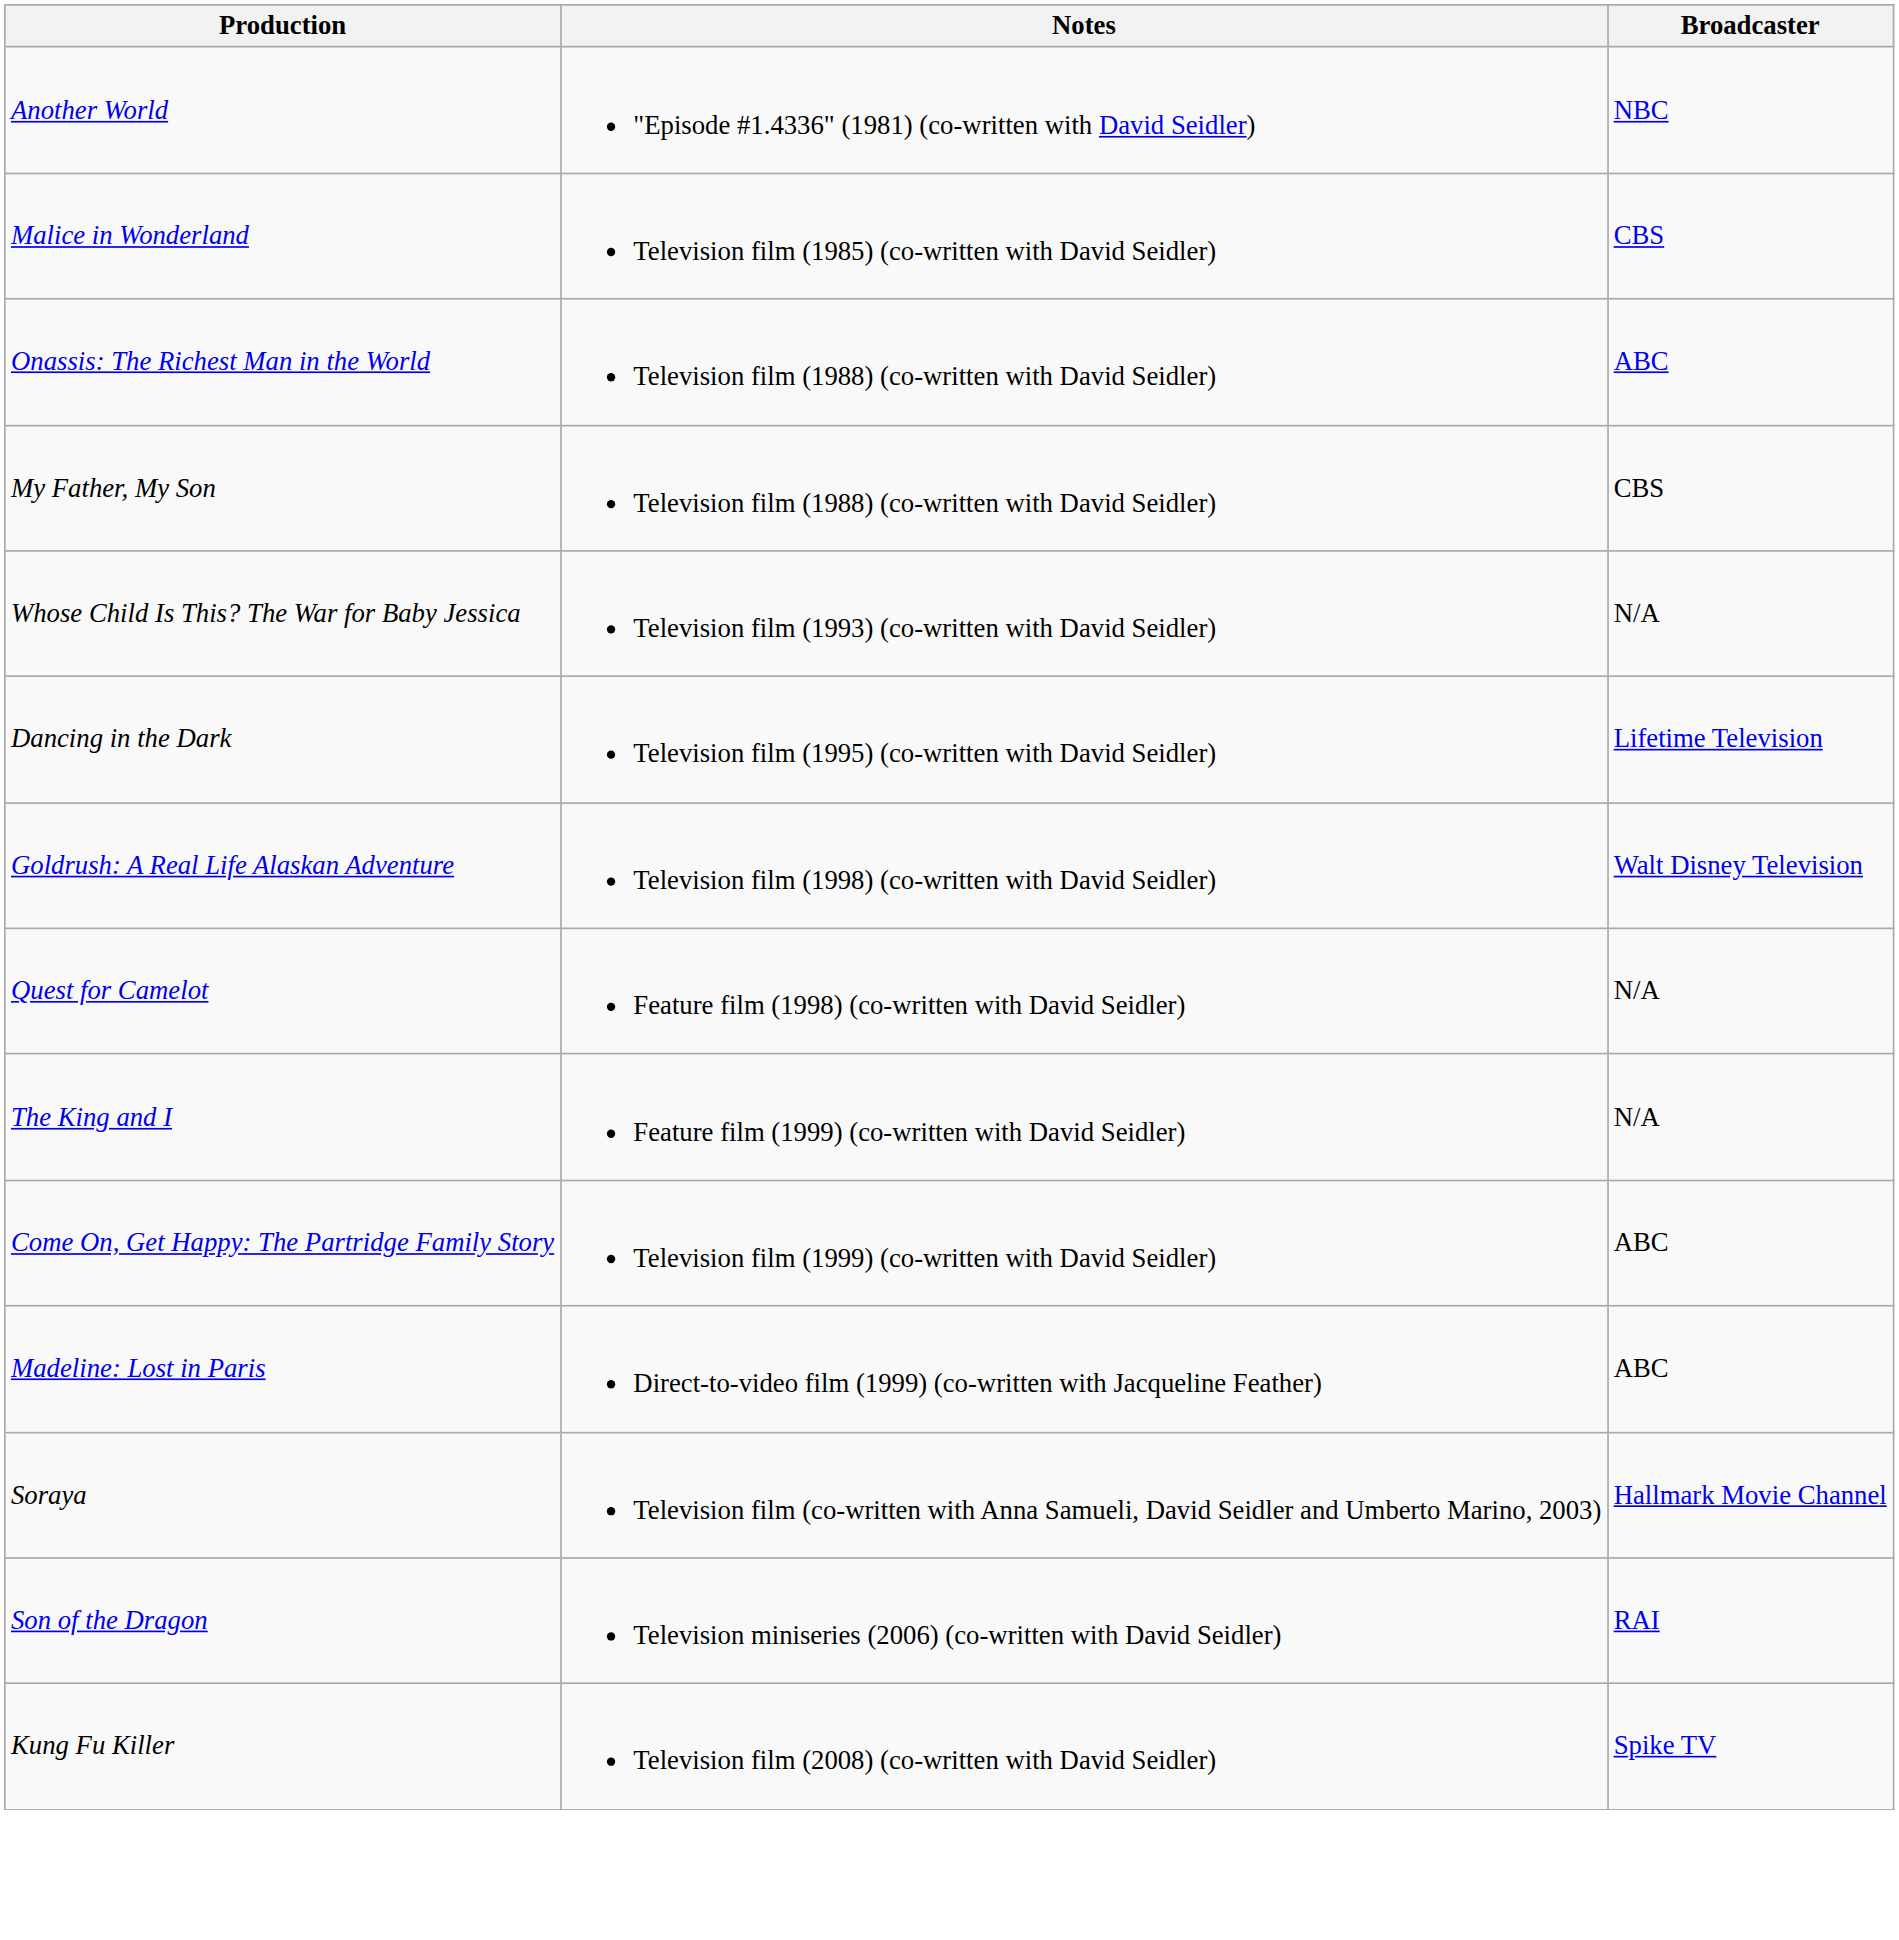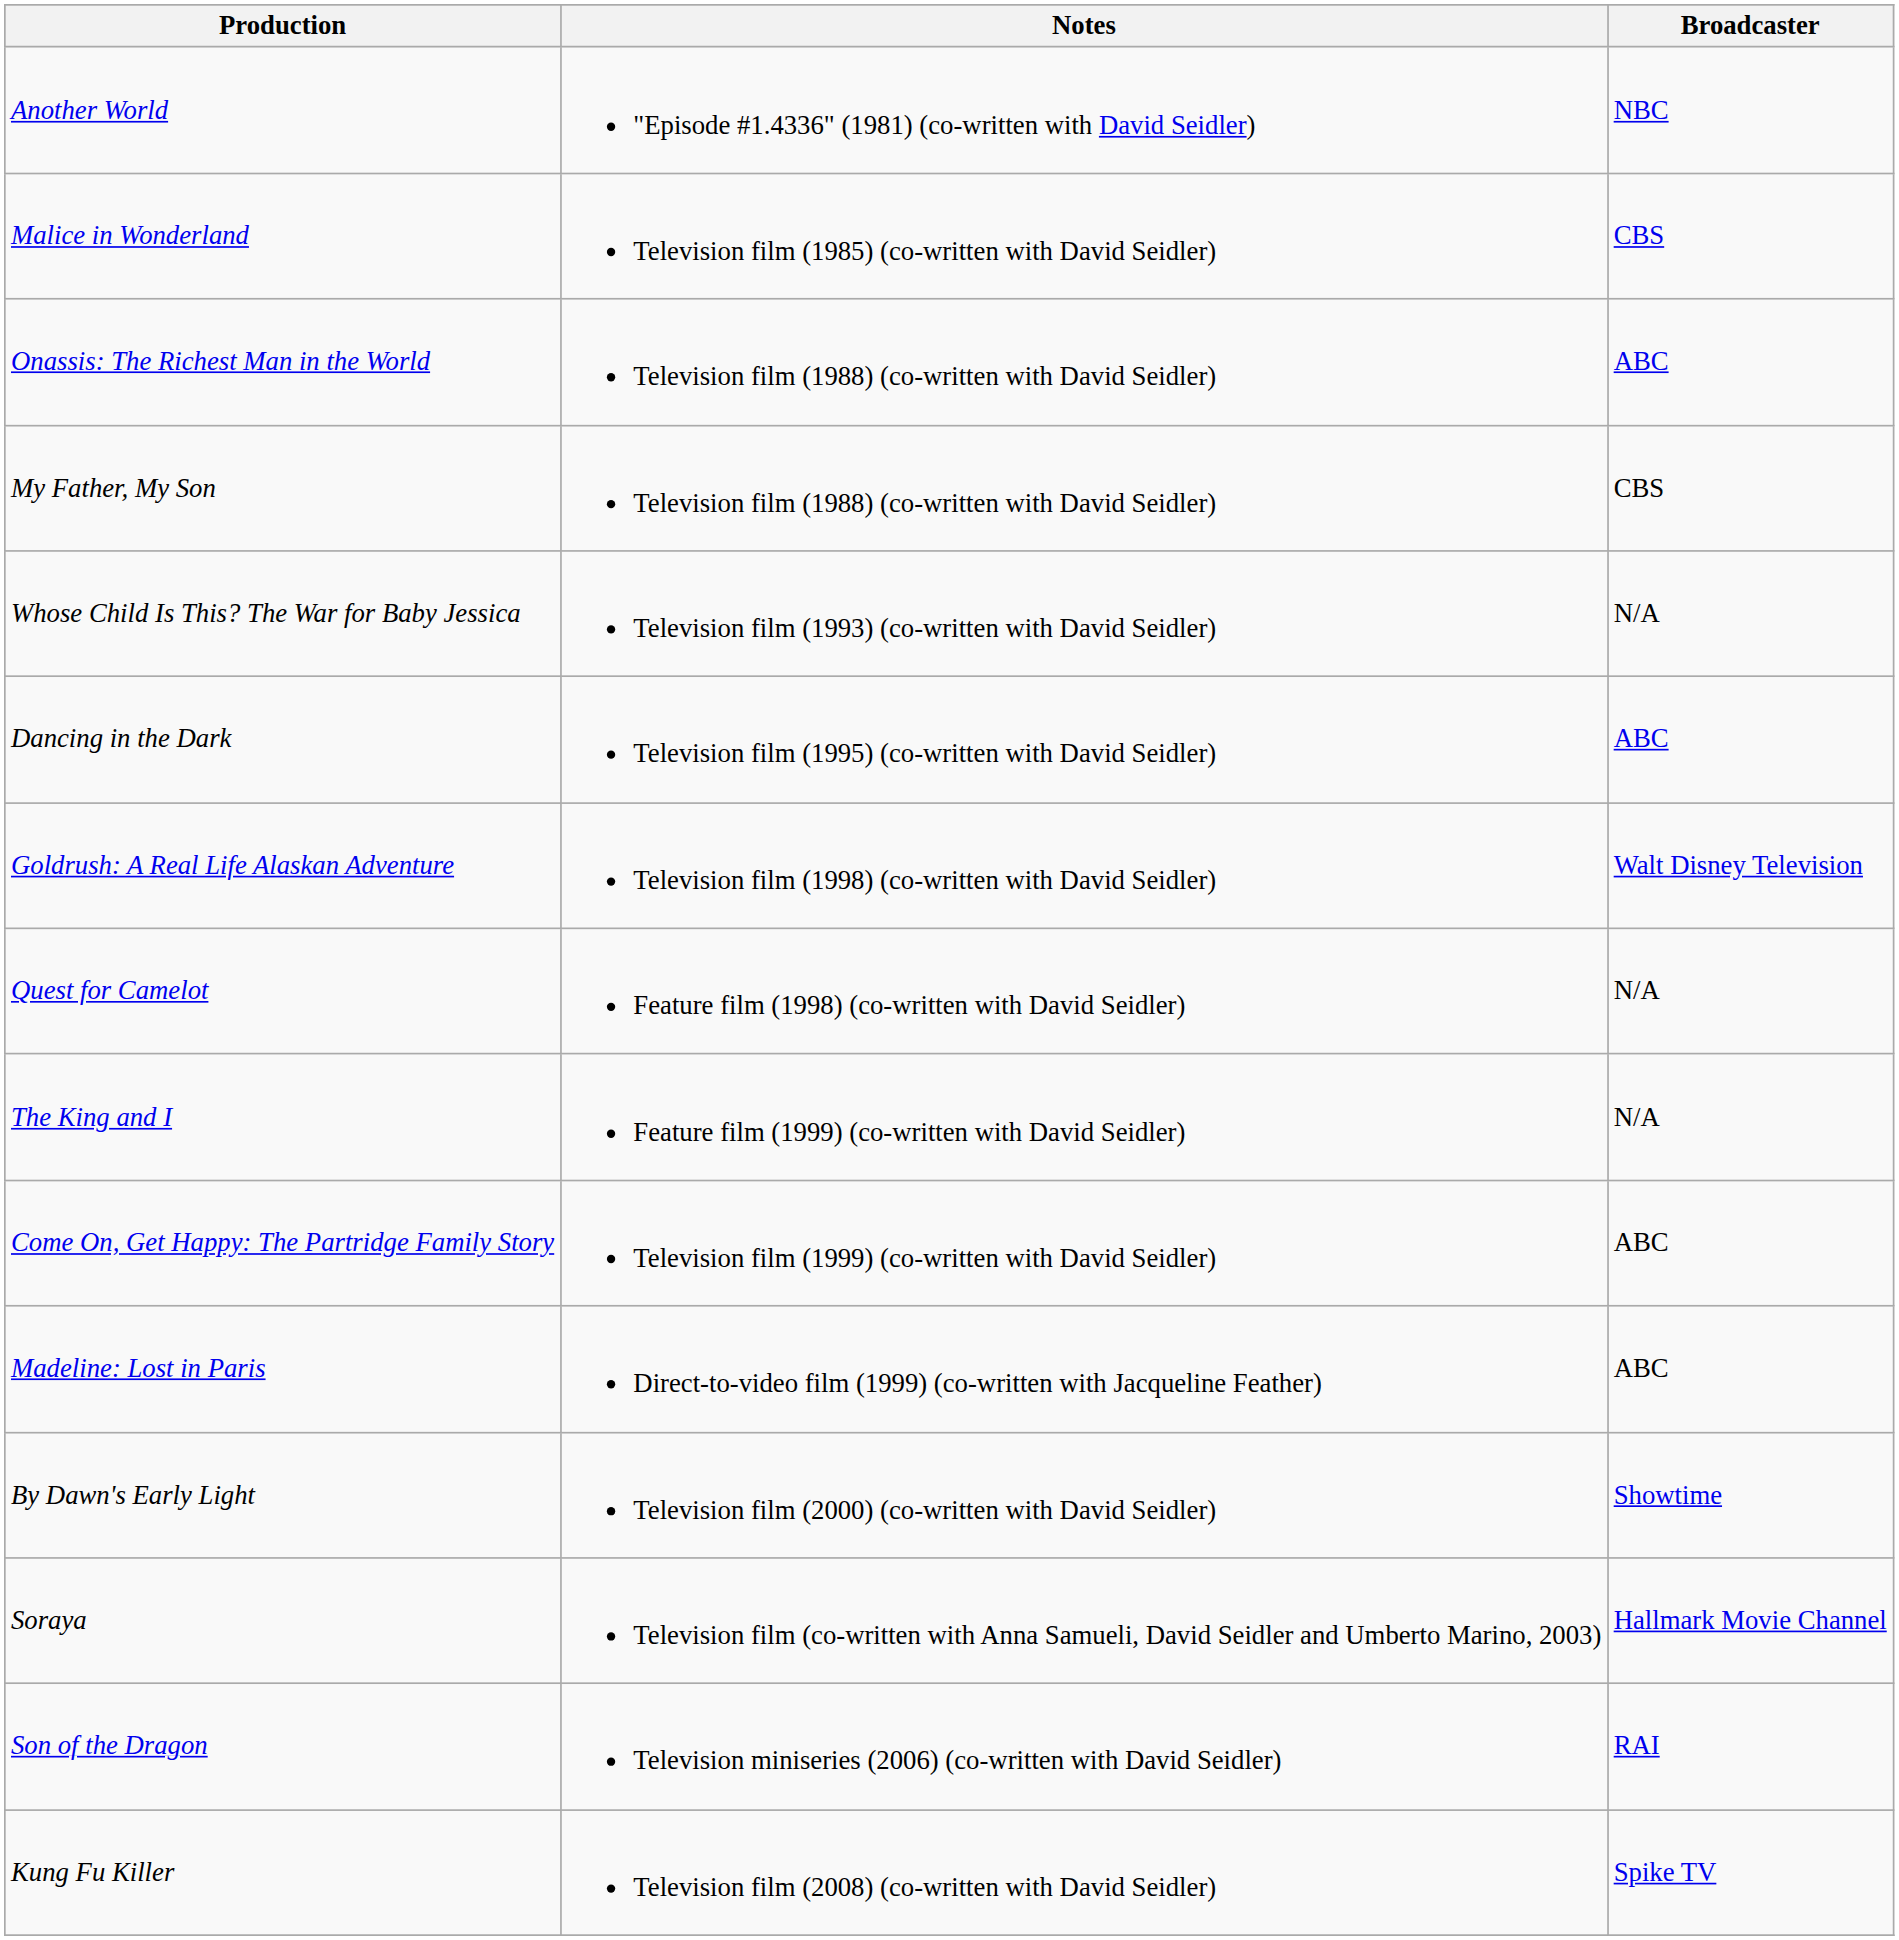 <table class="wikitable">
 <tr style="background:#ccc; text-align:center;">
 <th>Production</th>
 <th>Notes</th>
 <th>Broadcaster</th>
 </tr>
 <tr>
 <td><em><a href='#'>Another World</a></em></td>
 <td><br><ul><li>"Episode #1.4336" (1981) (co-written with <a href='#'>David Seidler</a>)</li></ul></td>
 <td><a href='#'>NBC</a></td>
 </tr>
 <tr>
 <td><em><a href='#'>Malice in Wonderland</a></em></td>
 <td><br><ul><li>Television film (1985) (co-written with David Seidler)</li></ul></td>
 <td><a href='#'>CBS</a></td>
 </tr>
 <tr>
 <td><em><a href='#'>Onassis: The Richest Man in the World</a></em></td>
 <td><br><ul><li>Television film (1988) (co-written with David Seidler)</li></ul></td>
 <td><a href='#'>ABC</a></td>
 </tr>
 <tr>
 <td><em>My Father, My Son</em></td>
 <td><br><ul><li>Television film (1988) (co-written with David Seidler)</li></ul></td>
 <td>CBS</td>
 </tr>
 <tr>
 <td><em>Whose Child Is This? The War for Baby Jessica</em></td>
 <td><br><ul><li>Television film (1993) (co-written with David Seidler)</li></ul></td>
 <td>N/A</td>
 </tr>
 <tr>
 <td><em>Dancing in the Dark</em></td>
 <td><br><ul><li>Television film (1995) (co-written with David Seidler)</li></ul></td>
-<td><a href='#'>Lifetime Television</a></td>
+<td><a href='#'>ABC</a></td>
 </tr>
 <tr>
 <td><em><a href='#'>Goldrush: A Real Life Alaskan Adventure</a></em></td>
 <td><br><ul><li>Television film (1998) (co-written with David Seidler)</li></ul></td>
 <td><a href='#'>Walt Disney Television</a></td>
 </tr>
 <tr>
 <td><em><a href='#'>Quest for Camelot</a></em></td>
 <td><br><ul><li>Feature film (1998) (co-written with David Seidler)</li></ul></td>
 <td>N/A</td>
 </tr>
 <tr>
 <td><em><a href='#'>The King and I</a></em></td>
 <td><br><ul><li>Feature film (1999) (co-written with David Seidler)</li></ul></td>
 <td>N/A</td>
 </tr>
 <tr>
 <td><em><a href='#'>Come On, Get Happy: The Partridge Family Story</a></em></td>
 <td><br><ul><li>Television film (1999) (co-written with David Seidler)</li></ul></td>
 <td>ABC</td>
 </tr>
 <tr>
 <td><em><a href='#'>Madeline: Lost in Paris</a></em></td>
 <td><br><ul><li>Direct-to-video film (1999) (co-written with Jacqueline Feather)</li></ul></td>
 <td>ABC</td>
 </tr>
 <tr>
+<td><em>By Dawn's Early Light</em></td>
+<td><br><ul><li>Television film (2000) (co-written with David Seidler)</li></ul></td>
+<td><a href='#'>Showtime</a></td>
+</tr>
+<tr>
 <td><em>Soraya</em></td>
 <td><br><ul><li>Television film (co-written with Anna Samueli, David Seidler and Umberto Marino, 2003)</li></ul></td>
 <td><a href='#'>Hallmark Movie Channel</a></td>
 </tr>
 <tr>
 <td><em><a href='#'>Son of the Dragon</a></em></td>
 <td><br><ul><li>Television miniseries (2006) (co-written with David Seidler)</li></ul></td>
 <td><a href='#'>RAI</a></td>
 </tr>
 <tr>
 <td><em>Kung Fu Killer</em></td>
 <td><br><ul><li>Television film (2008) (co-written with David Seidler)</li></ul></td>
 <td><a href='#'>Spike TV</a></td>
 </tr>
 <tr>
 </tr>
 </table>
